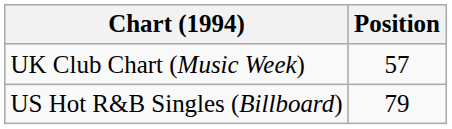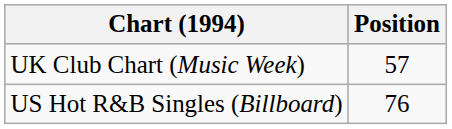 <table class="wikitable">
 <tr>
 <th>Chart (1994)</th>
 <th>Position</th>
 </tr>
 <tr>
 <td>UK Club Chart (<em>Music Week</em>)</td>
 <td align="center">57</td>
 </tr>
 <tr>
 <td>US Hot R&B Singles (<em>Billboard</em>)</td>
-<td align="center">79</td>
+<td align="center">76</td>
 </tr>
 </table>
